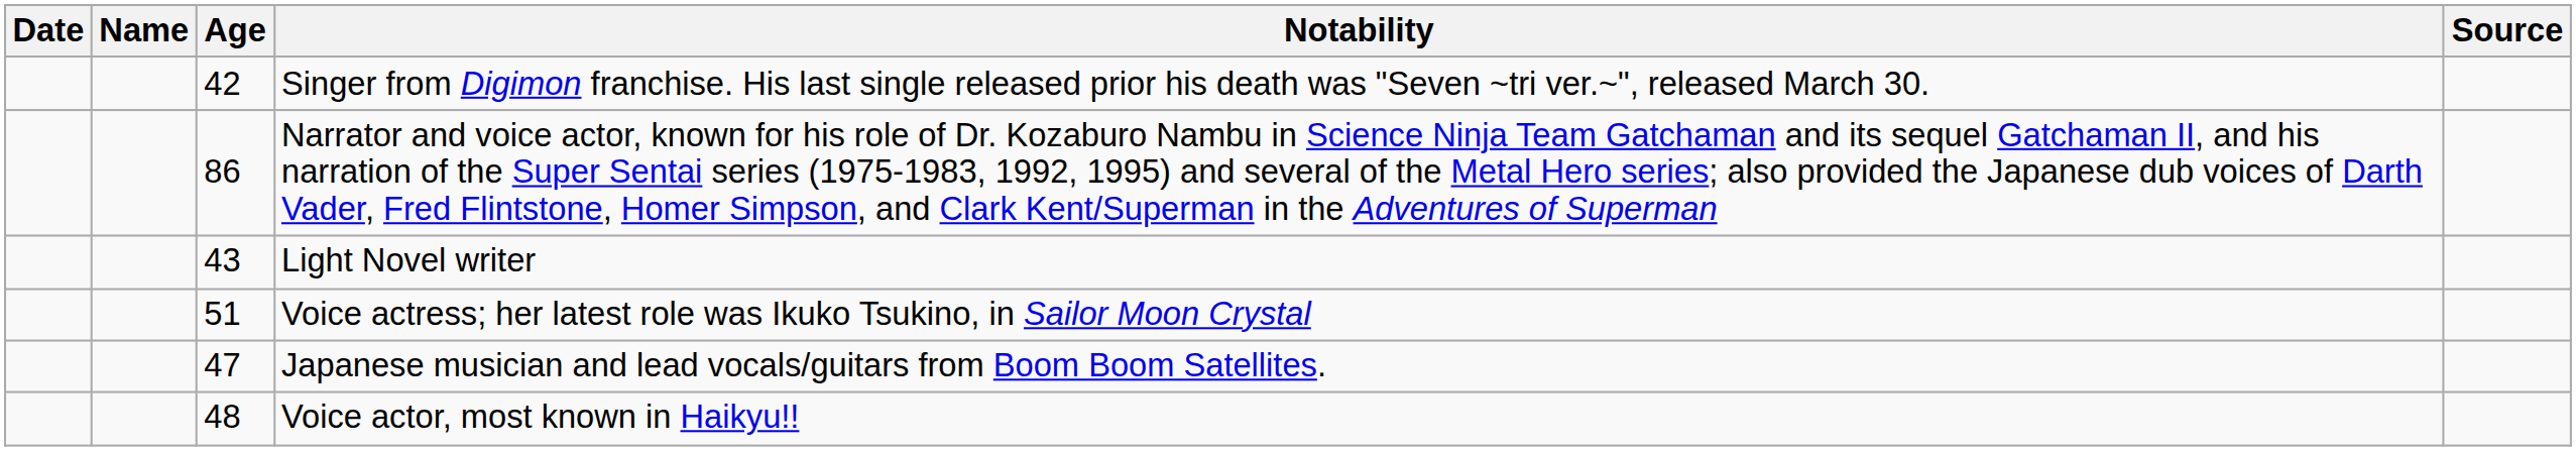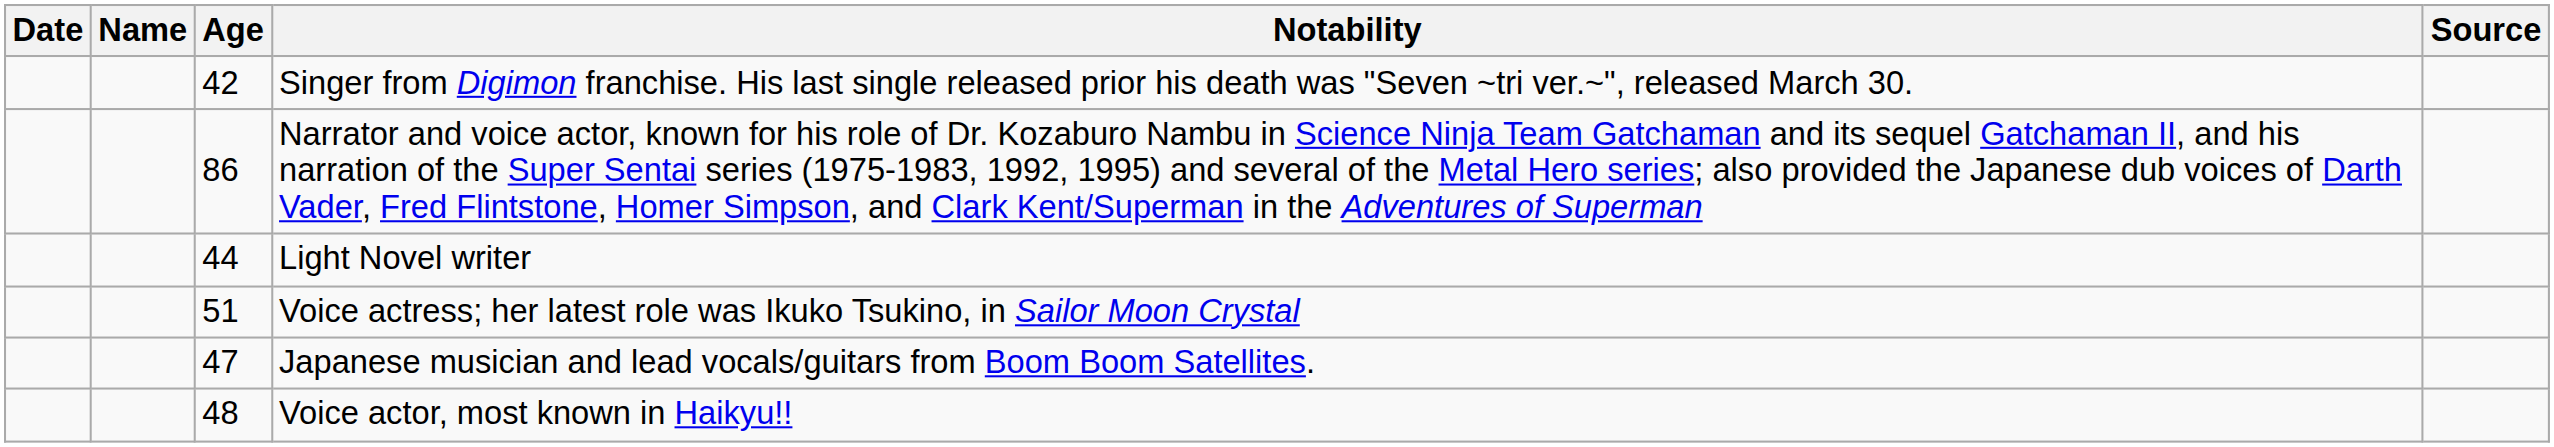 <table class="wikitable sortable">
 <tr>
 <th scope="col">Date</th>
 <th scope="col">Name</th>
 <th scope="col">Age</th>
 <th class="unsortable" scope="col">Notability</th>
 <th class="unsortable" scope="col">Source</th>
 </tr>
 <tr>
 <td></td>
 <td></td>
 <td>42</td>
 <td>Singer from <em><a href='#'>Digimon</a></em> franchise. His last single released prior his death was "Seven ~tri ver.~", released March 30.</td>
 <td></td>
 </tr>
 <tr>
 <td></td>
 <td></td>
 <td>86</td>
 <td>Narrator and voice actor, known for his role of Dr. Kozaburo Nambu in <a href='#'>Science Ninja Team Gatchaman</a> and its sequel <a href='#'>Gatchaman II</a>, and his narration of the <a href='#'>Super Sentai</a> series (1975-1983, 1992, 1995) and several of the <a href='#'>Metal Hero series</a>; also provided the Japanese dub voices of <a href='#'>Darth Vader</a>, <a href='#'>Fred Flintstone</a>, <a href='#'>Homer Simpson</a>, and <a href='#'>Clark Kent/Superman</a> in the <em><a href='#'>Adventures of Superman</a></em></td>
 <td></td>
 </tr>
 <tr>
 <td></td>
 <td></td>
-<td>43</td>
+<td>44</td>
 <td>Light Novel writer</td>
 <td></td>
 </tr>
 <tr>
 <td></td>
 <td></td>
 <td>51</td>
 <td>Voice actress; her latest role was Ikuko Tsukino, in <em><a href='#'>Sailor Moon Crystal</a></em></td>
 <td></td>
 </tr>
 <tr>
 <td></td>
 <td></td>
 <td>47</td>
 <td>Japanese musician and lead vocals/guitars from <a href='#'>Boom Boom Satellites</a>.</td>
 <td></td>
 </tr>
 <tr>
 <td></td>
 <td></td>
 <td>48</td>
 <td>Voice actor, most known in <a href='#'>Haikyu!!</a></td>
 <td></td>
 </tr>
 </table>
